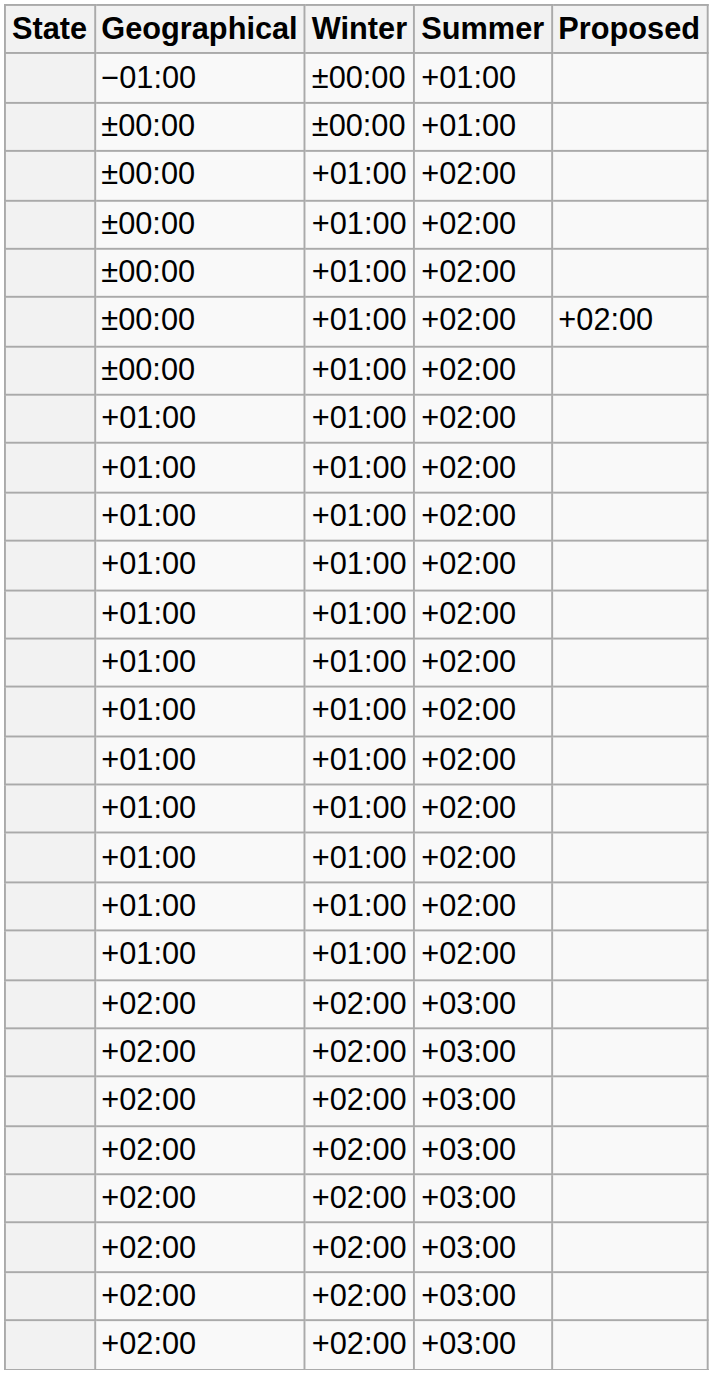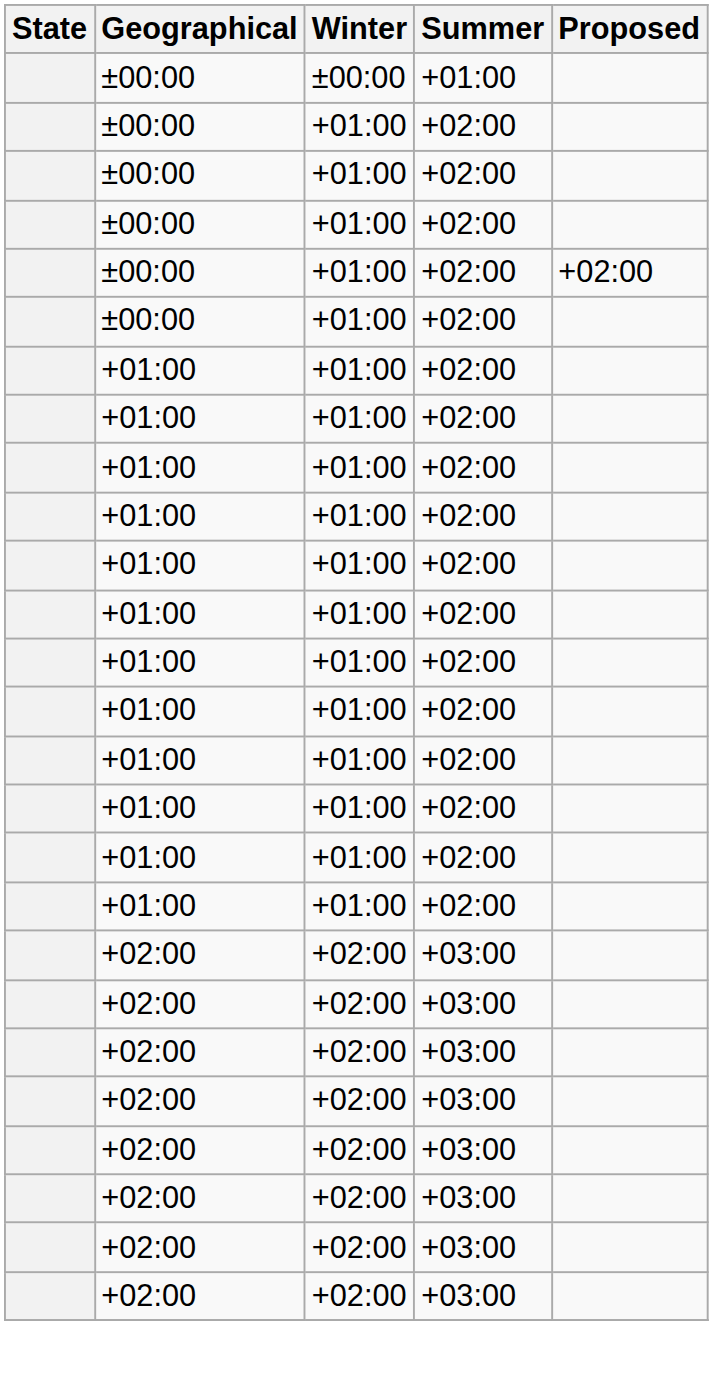 <table class="wikitable sortable collapsible collapsed" style="min-width: 20em">
 <tr>
 <th>State</th>
 <th>Geographical</th>
 <th>Winter</th>
 <th>Summer</th>
 <th>Proposed </th>
-</tr>
-<tr --------------------------------------------------------------------------->
-<th></th>
-<td>−01:00</td>
-<td>±00:00</td>
-<td>+01:00</td>
-<td></td>
 </tr>
 <tr --------------------------------------------------------------------------- >
 <th></th>
 <td title="−1 by majority of land mass, but ±0 by majority of population">±00:00</td>
 <td>±00:00</td>
 <td>+01:00</td>
 <td></td>
 </tr>
 <tr ------>
 <th></th>
 <td>±00:00</td>
 <td>+01:00</td>
 <td>+02:00</td>
 <td></td>
 </tr>
 <tr>
 <th></th>
 <td>±00:00</td>
 <td>+01:00</td>
 <td>+02:00</td>
 <td></td>
 </tr>
 <tr>
 <th></th>
 <td>±00:00</td>
 <td>+01:00</td>
 <td>+02:00</td>
 <td></td>
 </tr>
 <tr>
 <th></th>
 <td>±00:00</td>
 <td>+01:00</td>
 <td>+02:00</td>
 <td>+02:00</td>
 </tr>
 <tr>
 <th></th>
 <td>±00:00</td>
 <td>+01:00</td>
 <td>+02:00</td>
 <td></td>
 </tr>
 <tr --------------------------------------------------------------------------- >
 <th></th>
 <td>+01:00</td>
 <td>+01:00</td>
 <td>+02:00</td>
 <td></td>
 </tr>
 <tr>
 <th></th>
 <td>+01:00</td>
 <td>+01:00</td>
 <td>+02:00</td>
 <td></td>
 </tr>
 <tr>
 <th></th>
 <td>+01:00</td>
 <td>+01:00</td>
 <td>+02:00</td>
 <td></td>
 </tr>
 <tr>
 <th></th>
 <td>+01:00</td>
 <td>+01:00</td>
 <td>+02:00</td>
 <td></td>
 </tr>
 <tr>
 <th></th>
 <td>+01:00</td>
 <td>+01:00</td>
 <td>+02:00</td>
 <td></td>
 </tr>
 <tr>
 <th></th>
 <td>+01:00</td>
 <td>+01:00</td>
 <td>+02:00</td>
 <td></td>
 </tr>
 <tr>
 <th></th>
 <td>+01:00</td>
 <td>+01:00</td>
 <td>+02:00</td>
 <td></td>
 </tr>
 <tr>
 <th></th>
 <td>+01:00</td>
 <td>+01:00</td>
 <td>+02:00</td>
 <td></td>
 </tr>
 <tr>
 <th></th>
 <td>+01:00</td>
 <td>+01:00</td>
 <td>+02:00</td>
 <td></td>
 </tr>
 <tr>
 <th></th>
 <td>+01:00</td>
 <td>+01:00</td>
 <td>+02:00</td>
 <td></td>
 </tr>
 <tr>
 <th></th>
 <td>+01:00</td>
 <td>+01:00</td>
 <td>+02:00</td>
 <td></td>
 </tr>
 <tr>
 <th></th>
 <td>+01:00</td>
 <td>+01:00</td>
 <td>+02:00</td>
 <td></td>
 </tr>
 <tr --------------------------------------------------------------------------- >
 <th></th>
 <td>+02:00</td>
 <td>+02:00</td>
 <td>+03:00</td>
 <td></td>
 </tr>
 <tr>
 <th></th>
 <td>+02:00</td>
 <td>+02:00</td>
 <td>+03:00</td>
 <td></td>
 </tr>
 <tr>
 <th></th>
 <td>+02:00</td>
 <td>+02:00</td>
 <td>+03:00</td>
 <td></td>
 </tr>
 <tr>
 <th></th>
 <td>+02:00</td>
 <td>+02:00</td>
 <td>+03:00</td>
 <td></td>
 </tr>
 <tr>
 <th></th>
 <td>+02:00</td>
 <td>+02:00</td>
 <td>+03:00</td>
 <td></td>
 </tr>
 <tr>
 <th></th>
 <td>+02:00</td>
 <td>+02:00</td>
 <td>+03:00</td>
 <td></td>
 </tr>
 <tr>
 <th></th>
 <td title="+01:00 by land mass, but +02:00 by area (incl. sea) and population">+02:00</td>
 <td>+02:00</td>
 <td>+03:00</td>
 <td></td>
 </tr>
 <tr>
 <th></th>
 <td>+02:00</td>
 <td>+02:00</td>
 <td>+03:00</td>
 <td></td>
 </tr>
 <tr --------------------------------------------------------------------------->
 </tr>
 </table>
